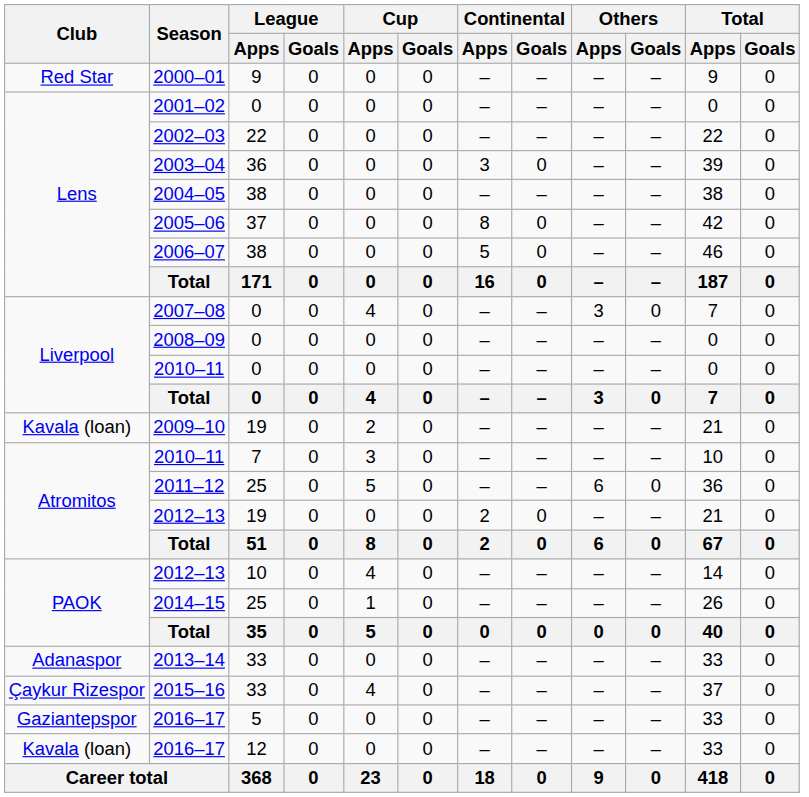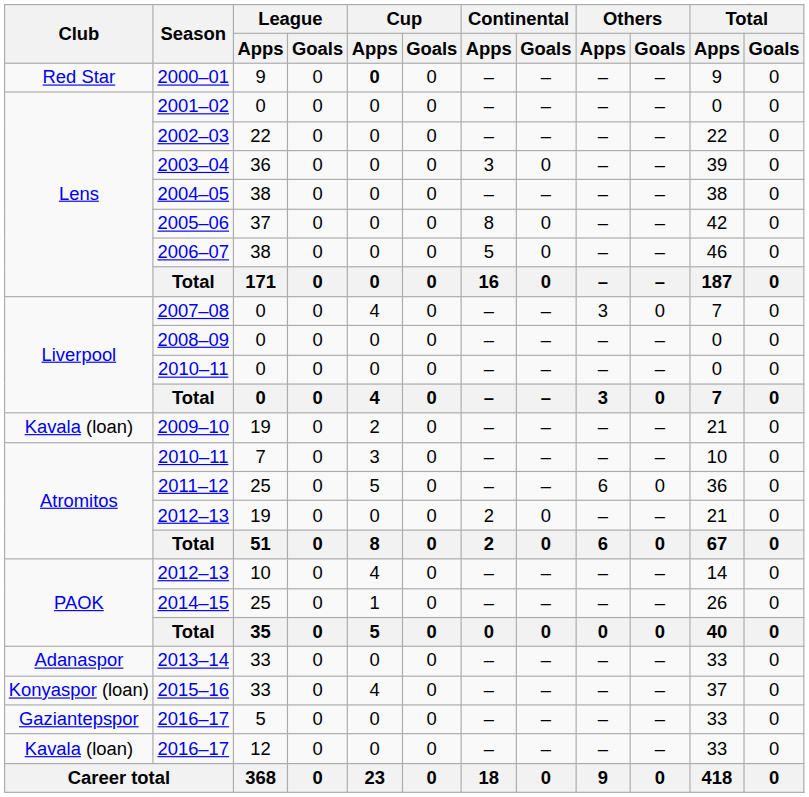 <table class="wikitable" style="text-align:center">
 <tr>
 <th rowspan="2">Club</th>
 <th rowspan="2">Season</th>
 <th colspan="2">League</th>
 <th colspan="2">Cup</th>
 <th colspan="2">Continental</th>
 <th colspan="2">Others</th>
 <th colspan="2">Total</th>
 </tr>
 <tr>
 <th>Apps</th>
 <th>Goals</th>
 <th>Apps</th>
 <th>Goals</th>
 <th>Apps</th>
 <th>Goals</th>
 <th>Apps</th>
 <th>Goals</th>
 <th>Apps</th>
 <th>Goals</th>
 </tr>
 <tr>
 <td><a href='#'>Red Star</a></td>
 <td><a href='#'>2000–01</a></td>
 <td>9</td>
 <td>0</td>
-<td>0</td>
+<td><strong>0</strong></td>
 <td>0</td>
 <td>–</td>
 <td>–</td>
 <td>–</td>
 <td>–</td>
 <td>9</td>
 <td>0</td>
 </tr>
 <tr>
 <td rowspan=7><a href='#'>Lens</a></td>
 <td><a href='#'>2001–02</a></td>
 <td>0</td>
 <td>0</td>
 <td>0</td>
 <td>0</td>
 <td>–</td>
 <td>–</td>
 <td>–</td>
 <td>–</td>
 <td>0</td>
 <td>0</td>
 </tr>
 <tr>
 <td><a href='#'>2002–03</a></td>
 <td>22</td>
 <td>0</td>
 <td>0</td>
 <td>0</td>
 <td>–</td>
 <td>–</td>
 <td>–</td>
 <td>–</td>
 <td>22</td>
 <td>0</td>
 </tr>
 <tr>
 <td><a href='#'>2003–04</a></td>
 <td>36</td>
 <td>0</td>
 <td>0</td>
 <td>0</td>
 <td>3</td>
 <td>0</td>
 <td>–</td>
 <td>–</td>
 <td>39</td>
 <td>0</td>
 </tr>
 <tr>
 <td><a href='#'>2004–05</a></td>
 <td>38</td>
 <td>0</td>
 <td>0</td>
 <td>0</td>
 <td>–</td>
 <td>–</td>
 <td>–</td>
 <td>–</td>
 <td>38</td>
 <td>0</td>
 </tr>
 <tr>
 <td><a href='#'>2005–06</a></td>
 <td>37</td>
 <td>0</td>
 <td>0</td>
 <td>0</td>
 <td>8</td>
 <td>0</td>
 <td>–</td>
 <td>–</td>
 <td>42</td>
 <td>0</td>
 </tr>
 <tr>
 <td><a href='#'>2006–07</a></td>
 <td>38</td>
 <td>0</td>
 <td>0</td>
 <td>0</td>
 <td>5</td>
 <td>0</td>
 <td>–</td>
 <td>–</td>
 <td>46</td>
 <td>0</td>
 </tr>
 <tr>
 <th>Total</th>
 <th>171</th>
 <th>0</th>
 <th>0</th>
 <th>0</th>
 <th>16</th>
 <th>0</th>
 <th>–</th>
 <th>–</th>
 <th>187</th>
 <th>0</th>
 </tr>
 <tr>
 <td rowspan="4"><a href='#'>Liverpool</a></td>
 <td><a href='#'>2007–08</a></td>
 <td>0</td>
 <td>0</td>
 <td>4</td>
 <td>0</td>
 <td>–</td>
 <td>–</td>
 <td>3</td>
 <td>0</td>
 <td>7</td>
 <td>0</td>
 </tr>
 <tr>
 <td><a href='#'>2008–09</a></td>
 <td>0</td>
 <td>0</td>
 <td>0</td>
 <td>0</td>
 <td>–</td>
 <td>–</td>
 <td>–</td>
 <td>–</td>
 <td>0</td>
 <td>0</td>
 </tr>
 <tr>
 <td><a href='#'>2010–11</a></td>
 <td>0</td>
 <td>0</td>
 <td>0</td>
 <td>0</td>
 <td>–</td>
 <td>–</td>
 <td>–</td>
 <td>–</td>
 <td>0</td>
 <td>0</td>
 </tr>
 <tr>
 <th>Total</th>
 <th>0</th>
 <th>0</th>
 <th>4</th>
 <th>0</th>
 <th>–</th>
 <th>–</th>
 <th>3</th>
 <th>0</th>
 <th>7</th>
 <th>0</th>
 </tr>
 <tr>
 <td><a href='#'>Kavala</a> (loan)</td>
 <td><a href='#'>2009–10</a></td>
 <td>19</td>
 <td>0</td>
 <td>2</td>
 <td>0</td>
 <td>–</td>
 <td>–</td>
 <td>–</td>
 <td>–</td>
 <td>21</td>
 <td>0</td>
 </tr>
 <tr>
 <td rowspan="4"><a href='#'>Atromitos</a></td>
 <td><a href='#'>2010–11</a></td>
 <td>7</td>
 <td>0</td>
 <td>3</td>
 <td>0</td>
 <td>–</td>
 <td>–</td>
 <td>–</td>
 <td>–</td>
 <td>10</td>
 <td>0</td>
 </tr>
 <tr>
 <td><a href='#'>2011–12</a></td>
 <td>25</td>
 <td>0</td>
 <td>5</td>
 <td>0</td>
 <td>–</td>
 <td>–</td>
 <td>6</td>
 <td>0</td>
 <td>36</td>
 <td>0</td>
 </tr>
 <tr>
 <td><a href='#'>2012–13</a></td>
 <td>19</td>
 <td>0</td>
 <td>0</td>
 <td>0</td>
 <td>2</td>
 <td>0</td>
 <td>–</td>
 <td>–</td>
 <td>21</td>
 <td>0</td>
 </tr>
 <tr>
 <th>Total</th>
 <th>51</th>
 <th>0</th>
 <th>8</th>
 <th>0</th>
 <th>2</th>
 <th>0</th>
 <th>6</th>
 <th>0</th>
 <th>67</th>
 <th>0</th>
 </tr>
 <tr>
 <td rowspan="3"><a href='#'>PAOK</a></td>
 <td><a href='#'>2012–13</a></td>
 <td>10</td>
 <td>0</td>
 <td>4</td>
 <td>0</td>
 <td>–</td>
 <td>–</td>
 <td>–</td>
 <td>–</td>
 <td>14</td>
 <td>0</td>
 </tr>
 <tr>
 <td><a href='#'>2014–15</a></td>
 <td>25</td>
 <td>0</td>
 <td>1</td>
 <td>0</td>
 <td>–</td>
 <td>–</td>
 <td>–</td>
 <td>–</td>
 <td>26</td>
 <td>0</td>
 </tr>
 <tr>
 <th>Total</th>
 <th>35</th>
 <th>0</th>
 <th>5</th>
 <th>0</th>
 <th>0</th>
 <th>0</th>
 <th>0</th>
 <th>0</th>
 <th>40</th>
 <th>0</th>
 </tr>
 <tr>
 <td><a href='#'>Adanaspor</a></td>
 <td><a href='#'>2013–14</a></td>
 <td>33</td>
 <td>0</td>
 <td>0</td>
 <td>0</td>
 <td>–</td>
 <td>–</td>
 <td>–</td>
 <td>–</td>
 <td>33</td>
 <td>0</td>
 </tr>
 <tr>
-<td><a href='#'>Çaykur Rizespor</a></td>
+<td><a href='#'>Konyaspor</a> (loan)</td>
 <td><a href='#'>2015–16</a></td>
 <td>33</td>
 <td>0</td>
 <td>4</td>
 <td>0</td>
 <td>–</td>
 <td>–</td>
 <td>–</td>
 <td>–</td>
 <td>37</td>
 <td>0</td>
 </tr>
 <tr>
 <td><a href='#'>Gaziantepspor</a></td>
 <td><a href='#'>2016–17</a></td>
 <td>5</td>
 <td>0</td>
 <td>0</td>
 <td>0</td>
 <td>–</td>
 <td>–</td>
 <td>–</td>
 <td>–</td>
 <td>33</td>
 <td>0</td>
 </tr>
 <tr>
 <td><a href='#'>Kavala</a> (loan)</td>
 <td><a href='#'>2016–17</a></td>
 <td>12</td>
 <td>0</td>
 <td>0</td>
 <td>0</td>
 <td>–</td>
 <td>–</td>
 <td>–</td>
 <td>–</td>
 <td>33</td>
 <td>0</td>
 </tr>
 <tr>
 <th colspan="2">Career total</th>
 <th>368</th>
 <th>0</th>
 <th>23</th>
 <th>0</th>
 <th>18</th>
 <th>0</th>
 <th>9</th>
 <th>0</th>
 <th>418</th>
 <th>0</th>
 </tr>
 </table>
